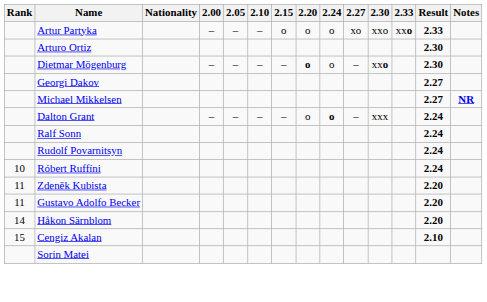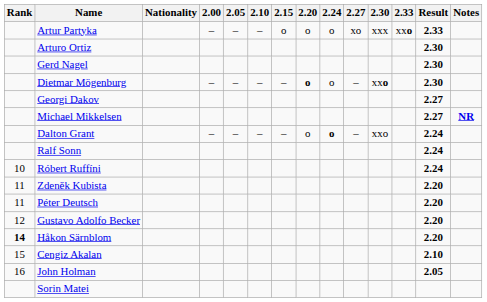 <table class="wikitable sortable" style="text-align:center">
 <tr>
 <th>Rank</th>
 <th>Name</th>
 <th>Nationality</th>
 <th>2.00</th>
 <th>2.05</th>
 <th>2.10</th>
 <th>2.15</th>
 <th>2.20</th>
 <th>2.24</th>
 <th>2.27</th>
 <th>2.30</th>
 <th>2.33</th>
 <th>Result</th>
 <th>Notes</th>
 </tr>
 <tr>
 <td></td>
 <td align="left"><a href='#'>Artur Partyka</a></td>
 <td align=left></td>
 <td>–</td>
 <td>–</td>
 <td>–</td>
 <td>o</td>
 <td>o</td>
 <td>o</td>
 <td>xo</td>
-<td>xxo</td>
+<td>xxx</td>
 <td>xx<strong>o</strong></td>
 <td><strong>2.33</strong></td>
 <td></td>
 </tr>
 <tr>
 <td></td>
 <td align="left"><a href='#'>Arturo Ortiz</a></td>
+<td align=left></td>
+<td></td>
+<td></td>
+<td></td>
+<td></td>
+<td></td>
+<td></td>
+<td></td>
+<td></td>
+<td></td>
+<td><strong>2.30</strong></td>
+<td></td>
+</tr>
+<tr>
+<td></td>
+<td align="left"><a href='#'>Gerd Nagel</a></td>
 <td align=left></td>
 <td></td>
 <td></td>
 <td></td>
 <td></td>
 <td></td>
 <td></td>
 <td></td>
 <td></td>
 <td></td>
 <td><strong>2.30</strong></td>
 <td></td>
 </tr>
 <tr>
 <td></td>
 <td align="left"><a href='#'>Dietmar Mögenburg</a></td>
 <td align=left></td>
 <td>–</td>
 <td>–</td>
 <td>–</td>
 <td>–</td>
 <td><strong>o</strong></td>
 <td>o</td>
 <td>–</td>
 <td>xx<strong>o</strong></td>
 <td></td>
 <td><strong>2.30</strong></td>
 <td></td>
 </tr>
 <tr>
 <td></td>
 <td align="left"><a href='#'>Georgi Dakov</a></td>
 <td align=left></td>
 <td></td>
 <td></td>
 <td></td>
 <td></td>
 <td></td>
 <td></td>
 <td></td>
 <td></td>
 <td></td>
 <td><strong>2.27</strong></td>
 <td></td>
 </tr>
 <tr>
 <td></td>
 <td align="left"><a href='#'>Michael Mikkelsen</a></td>
 <td align=left></td>
 <td></td>
 <td></td>
 <td></td>
 <td></td>
 <td></td>
 <td></td>
 <td></td>
 <td></td>
 <td></td>
 <td><strong>2.27</strong></td>
 <td><strong><a href='#'>NR</a></strong></td>
 </tr>
 <tr>
 <td></td>
 <td align="left"><a href='#'>Dalton Grant</a></td>
 <td align=left></td>
 <td>–</td>
 <td>–</td>
 <td>–</td>
 <td>–</td>
 <td>o</td>
 <td><strong>o</strong></td>
 <td>–</td>
-<td>xxx</td>
+<td>xxo</td>
 <td></td>
 <td><strong>2.24</strong></td>
 <td></td>
 </tr>
 <tr>
 <td></td>
 <td align="left"><a href='#'>Ralf Sonn</a></td>
-<td align=left></td>
-<td></td>
-<td></td>
-<td></td>
-<td></td>
-<td></td>
-<td></td>
-<td></td>
-<td></td>
-<td></td>
-<td><strong>2.24</strong></td>
-<td></td>
-</tr>
-<tr>
-<td></td>
-<td align="left"><a href='#'>Rudolf Povarnitsyn</a></td>
 <td align=left></td>
 <td></td>
 <td></td>
 <td></td>
 <td></td>
 <td></td>
 <td></td>
 <td></td>
 <td></td>
 <td></td>
 <td><strong>2.24</strong></td>
 <td></td>
 </tr>
 <tr>
 <td>10</td>
 <td align="left"><a href='#'>Róbert Ruffíni</a></td>
 <td align=left></td>
 <td></td>
 <td></td>
 <td></td>
 <td></td>
 <td></td>
 <td></td>
 <td></td>
 <td></td>
 <td></td>
 <td><strong>2.24</strong></td>
 <td></td>
 </tr>
 <tr>
 <td>11</td>
 <td align="left"><a href='#'>Zdeněk Kubista</a></td>
 <td align=left></td>
 <td></td>
 <td></td>
 <td></td>
 <td></td>
 <td></td>
 <td></td>
 <td></td>
 <td></td>
 <td></td>
 <td><strong>2.20</strong></td>
 <td></td>
 </tr>
 <tr>
 <td>11</td>
+<td align="left"><a href='#'>Péter Deutsch</a></td>
+<td align=left></td>
+<td></td>
+<td></td>
+<td></td>
+<td></td>
+<td></td>
+<td></td>
+<td></td>
+<td></td>
+<td></td>
+<td><strong>2.20</strong></td>
+<td></td>
+</tr>
+<tr>
+<td>12</td>
 <td align="left"><a href='#'>Gustavo Adolfo Becker</a></td>
 <td align=left></td>
 <td></td>
 <td></td>
 <td></td>
 <td></td>
 <td></td>
 <td></td>
 <td></td>
 <td></td>
 <td></td>
 <td><strong>2.20</strong></td>
 <td></td>
 </tr>
 <tr>
-<td>14</td>
+<td><strong>14</strong></td>
 <td align="left"><a href='#'>Håkon Särnblom</a></td>
 <td align=left></td>
 <td></td>
 <td></td>
 <td></td>
 <td></td>
 <td></td>
 <td></td>
 <td></td>
 <td></td>
 <td></td>
 <td><strong>2.20</strong></td>
 <td></td>
 </tr>
 <tr>
 <td>15</td>
 <td align="left"><a href='#'>Cengiz Akalan</a></td>
 <td align=left></td>
 <td></td>
 <td></td>
 <td></td>
 <td></td>
 <td></td>
 <td></td>
 <td></td>
 <td></td>
 <td></td>
 <td><strong>2.10</strong></td>
 <td></td>
 </tr>
 <tr>
+<td>16</td>
+<td align="left"><a href='#'>John Holman</a></td>
+<td align=left></td>
+<td></td>
+<td></td>
+<td></td>
+<td></td>
+<td></td>
+<td></td>
+<td></td>
+<td></td>
+<td></td>
+<td><strong>2.05</strong></td>
+<td></td>
+</tr>
+<tr>
 <td></td>
 <td align="left"><a href='#'>Sorin Matei</a></td>
 <td align=left></td>
 <td></td>
 <td></td>
 <td></td>
 <td></td>
 <td></td>
 <td></td>
 <td></td>
 <td></td>
 <td></td>
 <td><strong></strong></td>
 <td></td>
 </tr>
 </table>
